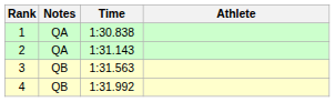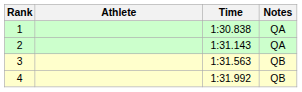 <table class=wikitable style="text-align:center">
 <tr>
 <th width=40>Rank</th>
+<th width=250>Athlete</th>
+<th width=80>Time</th>
 <th width=50>Notes</th>
-<th width=80>Time</th>
-<th width=250>Athlete</th>
 </tr>
 <tr bgcolor="ccffcc">
 <td>1</td>
+<td align=left></td>
+<td>1:30.838</td>
 <td>QA</td>
-<td>1:30.838</td>
-<td align=left></td>
 </tr>
 <tr bgcolor="ccffcc">
 <td>2</td>
+<td align=left></td>
+<td>1:31.143</td>
 <td>QA</td>
-<td>1:31.143</td>
-<td align=left></td>
 </tr>
 <tr bgcolor="ffffcc">
 <td>3</td>
+<td align=left></td>
+<td>1:31.563</td>
 <td>QB</td>
-<td>1:31.563</td>
-<td align=left></td>
 </tr>
 <tr bgcolor="ffffcc">
 <td>4</td>
+<td align=left></td>
+<td>1:31.992</td>
 <td>QB</td>
-<td>1:31.992</td>
-<td align=left></td>
 </tr>
 </table>
